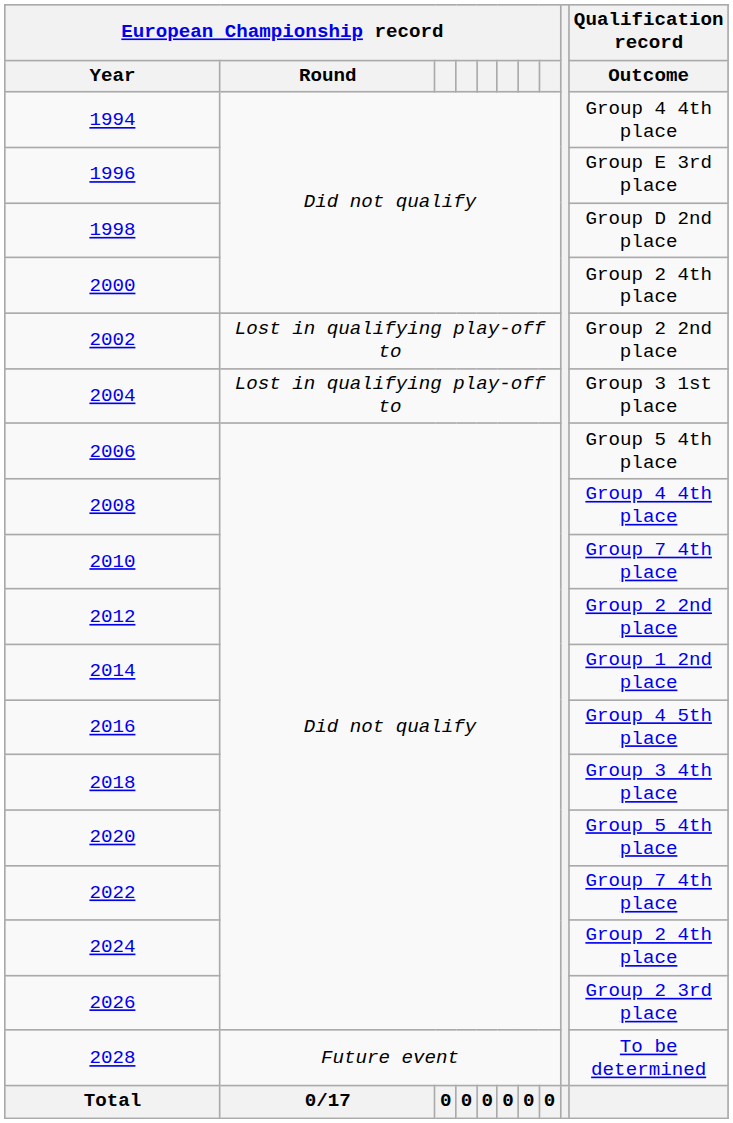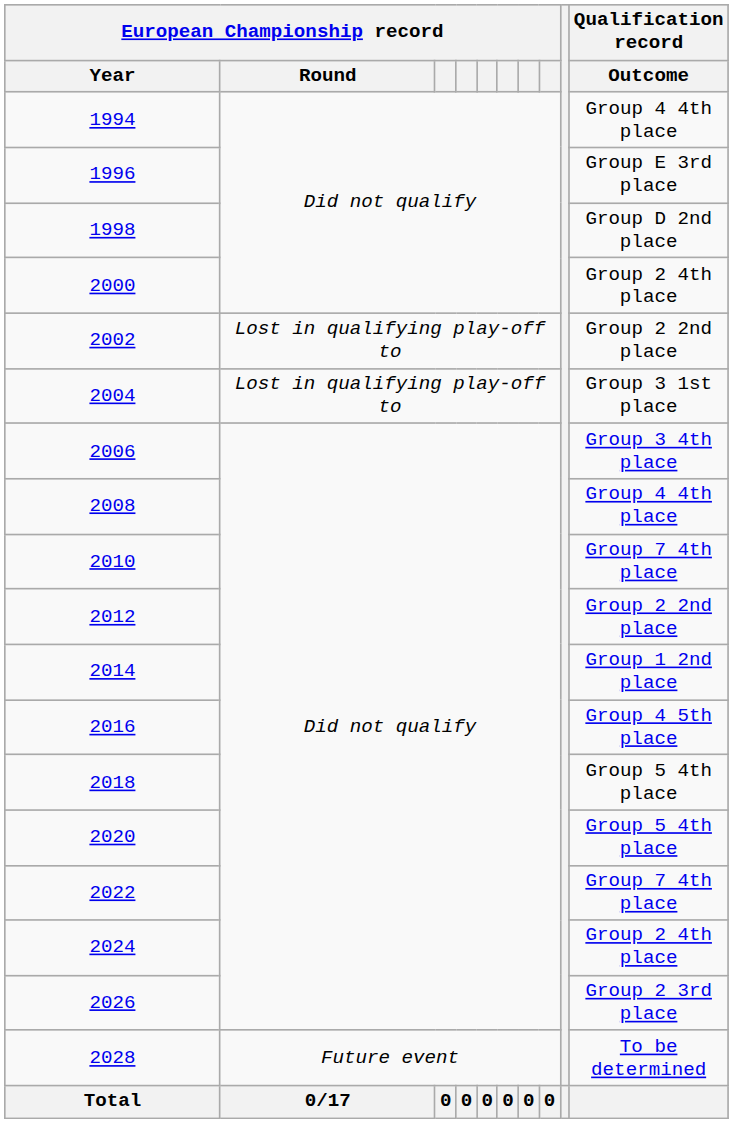 <table class="wikitable" width=50% style="text-align: center;font-size:90%;">
 <tr>
 <th colspan=8><a href='#'>European Championship</a> record</th>
 <th width=1% rowspan=20></th>
 <th colspan=7>Qualification record</th>
 </tr>
 <tr>
 <th width=150px>Year</th>
 <th width=150px>Round</th>
 <th></th>
 <th></th>
 <th></th>
 <th></th>
 <th></th>
 <th></th>
 <th>Outcome</th>
 </tr>
 <tr - bgcolor=>
 <td> <a href='#'>1994</a></td>
 <td colspan=7 rowspan=4><em>Did not qualify</em></td>
 <td>Group 4 4th place</td>
 </tr>
 <tr - bgcolor=>
 <td> <a href='#'>1996</a></td>
 <td>Group E 3rd place</td>
 </tr>
 <tr - bgcolor=>
 <td> <a href='#'>1998</a></td>
 <td>Group D 2nd place</td>
 </tr>
 <tr - bgcolor=>
 <td> <a href='#'>2000</a></td>
 <td>Group 2 4th place</td>
 </tr>
 <tr - bgcolor=>
 <td> <a href='#'>2002</a></td>
 <td colspan=7><em>Lost in qualifying play-off to </em></td>
 <td>Group 2 2nd place</td>
 </tr>
 <tr - bgcolor=>
 <td> <a href='#'>2004</a></td>
 <td colspan=7><em>Lost in qualifying play-off to </em></td>
 <td>Group 3 1st place</td>
 </tr>
 <tr - bgcolor=>
 <td> <a href='#'>2006</a></td>
 <td colspan=7 rowspan=11><em>Did not qualify</em></td>
-<td>Group 5 4th place</td>
+<td><a href='#'>Group 3 4th place</a></td>
 </tr>
 <tr - bgcolor=>
 <td> <a href='#'>2008</a></td>
 <td><a href='#'>Group 4 4th place</a></td>
 </tr>
 <tr - bgcolor=>
 <td> <a href='#'>2010</a></td>
 <td><a href='#'>Group 7 4th place</a></td>
 </tr>
 <tr - bgcolor=>
 <td> <a href='#'>2012</a></td>
 <td><a href='#'>Group 2 2nd place</a></td>
 </tr>
 <tr - bgcolor=>
 <td> <a href='#'>2014</a></td>
 <td><a href='#'>Group 1 2nd place</a></td>
 </tr>
 <tr - bgcolor=>
 <td> <a href='#'>2016</a></td>
 <td><a href='#'>Group 4 5th place</a></td>
 </tr>
 <tr - bgcolor=>
 <td> <a href='#'>2018</a></td>
-<td><a href='#'>Group 3 4th place</a></td>
+<td>Group 5 4th place</td>
 </tr>
 <tr - bgcolor=>
 <td> <a href='#'>2020</a></td>
 <td><a href='#'>Group 5 4th place</a></td>
 </tr>
 <tr - bgcolor=>
 <td> <a href='#'>2022</a></td>
 <td><a href='#'>Group 7 4th place</a></td>
 </tr>
 <tr - bgcolor=>
 <td> <a href='#'>2024</a></td>
 <td><a href='#'>Group 2 4th place</a></td>
 </tr>
 <tr - bgcolor=>
 <td> <a href='#'>2026</a></td>
 <td><a href='#'>Group 2 3rd place</a></td>
 </tr>
 <tr - bgcolor=>
 <td> <a href='#'>2028</a></td>
 <td colspan=7 rowspan=1><em>Future event</em></td>
 <td><a href='#'>To be determined</a></td>
 </tr>
 <tr ->
 <th><strong>Total</strong></th>
 <th>0/17</th>
 <th>0</th>
 <th>0</th>
 <th>0</th>
 <th>0</th>
 <th>0</th>
 <th>0</th>
 <th></th>
 <th></th>
 </tr>
 </table>
